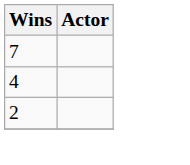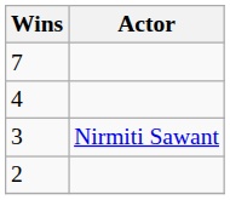 <table class="wikitable">
 <tr>
 <th scope="col">Wins</th>
 <th scope="col">Actor</th>
 </tr>
 <tr>
 <td>7</td>
 <td></td>
 </tr>
 <tr>
 <td>4</td>
 <td></td>
 </tr>
 <tr>
+<td>3</td>
+<td><a href='#'>Nirmiti Sawant</a></td>
+</tr>
+<tr>
 <td>2</td>
 <td></td>
 </tr>
 <tr>
 </tr>
 </table>
